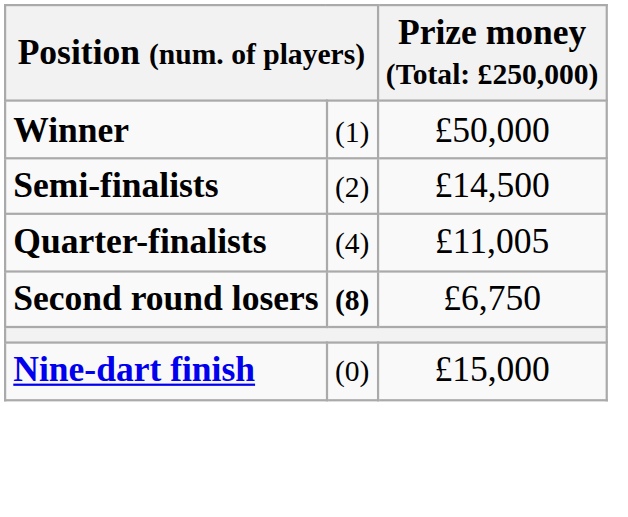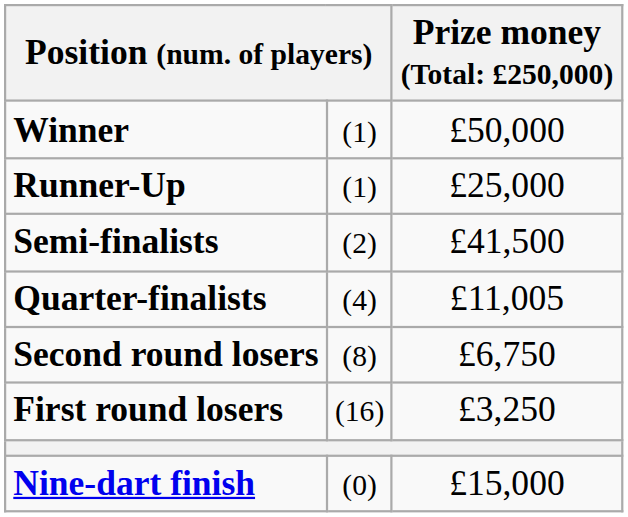 <table class="wikitable">
 <tr>
 <th colspan=2>Position <small>(num. of players)</small></th>
 <th>Prize money<br><small>(Total: £250,000)</small></th>
 </tr>
 <tr>
 <td><strong>Winner</strong></td>
 <td align=center><small>(1)</small></td>
 <td align=center>£50,000</td>
 </tr>
 <tr>
+<td><strong>Runner-Up</strong></td>
+<td align=center><small>(1)</small></td>
+<td align=center>£25,000</td>
+</tr>
+<tr>
 <td><strong>Semi-finalists</strong></td>
 <td align=center><small>(2)</small></td>
-<td align=center>£14,500</td>
+<td align=center>£41,500</td>
 </tr>
 <tr>
 <td><strong>Quarter-finalists</strong></td>
 <td align=center><small>(4)</small></td>
 <td align=center>£11,005</td>
 </tr>
 <tr>
 <td><strong>Second round losers</strong></td>
-<td align=center><strong><small>(8)</small></strong></td>
+<td align=center><small>(8)</small></td>
 <td align=center>£6,750</td>
+</tr>
+<tr>
+<td><strong>First round losers</strong></td>
+<td align=center><small>(16)</small></td>
+<td align=center>£3,250</td>
 </tr>
 <tr>
 <th colspan=3></th>
 </tr>
 <tr>
 <td><strong><a href='#'>Nine-dart finish</a></strong></td>
 <td align=center><small>(0)</small></td>
 <td align=center>£15,000</td>
 </tr>
 </table>
